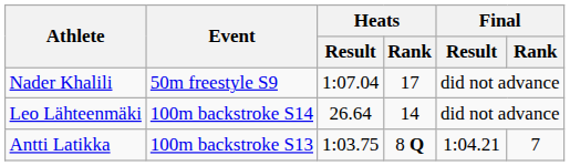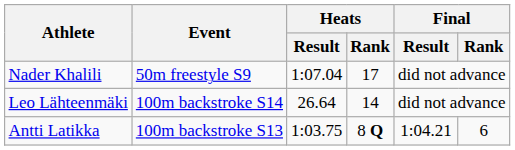 <table class=wikitable style="font-size:90%">
 <tr>
 <th rowspan="2">Athlete</th>
 <th rowspan="2">Event</th>
 <th colspan="2">Heats</th>
 <th colspan="2">Final</th>
 </tr>
 <tr>
 <th>Result</th>
 <th>Rank</th>
 <th>Result</th>
 <th>Rank</th>
 </tr>
 <tr align=center>
 <td align=left><a href='#'>Nader Khalili</a></td>
 <td align=left><a href='#'>50m freestyle S9</a></td>
 <td>1:07.04</td>
 <td>17</td>
 <td colspan=2>did not advance</td>
 </tr>
 <tr align=center>
 <td align=left><a href='#'>Leo Lähteenmäki</a></td>
 <td align=left><a href='#'>100m backstroke S14</a></td>
 <td>26.64</td>
 <td>14</td>
 <td colspan=2>did not advance</td>
 </tr>
 <tr align=center>
 <td align=left><a href='#'>Antti Latikka</a></td>
 <td align=left><a href='#'>100m backstroke S13</a></td>
 <td>1:03.75</td>
 <td>8 <strong>Q</strong></td>
 <td>1:04.21</td>
-<td>7</td>
+<td>6</td>
 </tr>
 </table>
